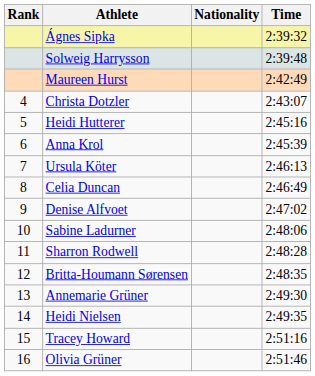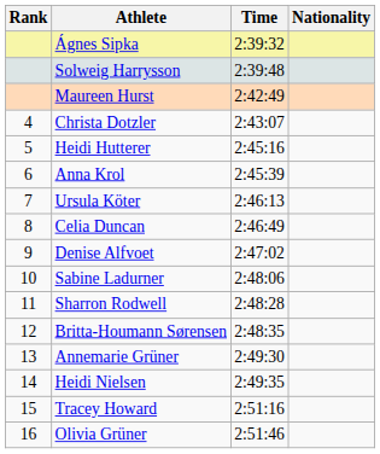 <table class="wikitable sortable">
 <tr>
 <th>Rank</th>
 <th>Athlete</th>
+<th>Time</th>
 <th>Nationality</th>
-<th>Time</th>
 </tr>
 <tr bgcolor=#F7F6A8>
 <td align=center></td>
 <td><a href='#'>Ágnes Sipka</a></td>
+<td>2:39:32</td>
 <td></td>
-<td>2:39:32</td>
 </tr>
 <tr bgcolor=#DCE5E5>
 <td align=center></td>
 <td><a href='#'>Solweig Harrysson</a></td>
+<td>2:39:48</td>
 <td></td>
-<td>2:39:48</td>
 </tr>
 <tr bgcolor=#FFDAB9>
 <td align=center></td>
 <td><a href='#'>Maureen Hurst</a></td>
+<td>2:42:49</td>
 <td></td>
-<td>2:42:49</td>
 </tr>
 <tr>
 <td align=center>4</td>
 <td><a href='#'>Christa Dotzler</a></td>
+<td>2:43:07</td>
 <td></td>
-<td>2:43:07</td>
 </tr>
 <tr>
 <td align=center>5</td>
 <td><a href='#'>Heidi Hutterer</a></td>
+<td>2:45:16</td>
 <td></td>
-<td>2:45:16</td>
 </tr>
 <tr>
 <td align=center>6</td>
 <td><a href='#'>Anna Krol</a></td>
+<td>2:45:39</td>
 <td></td>
-<td>2:45:39</td>
 </tr>
 <tr>
 <td align=center>7</td>
 <td><a href='#'>Ursula Köter</a></td>
+<td>2:46:13</td>
 <td></td>
-<td>2:46:13</td>
 </tr>
 <tr>
 <td align=center>8</td>
 <td><a href='#'>Celia Duncan</a></td>
+<td>2:46:49</td>
 <td></td>
-<td>2:46:49</td>
 </tr>
 <tr>
 <td align=center>9</td>
 <td><a href='#'>Denise Alfvoet</a></td>
+<td>2:47:02</td>
 <td></td>
-<td>2:47:02</td>
 </tr>
 <tr>
 <td align=center>10</td>
 <td><a href='#'>Sabine Ladurner</a></td>
+<td>2:48:06</td>
 <td></td>
-<td>2:48:06</td>
 </tr>
 <tr>
 <td align=center>11</td>
 <td><a href='#'>Sharron Rodwell</a></td>
+<td>2:48:28</td>
 <td></td>
-<td>2:48:28</td>
 </tr>
 <tr>
 <td align=center>12</td>
 <td><a href='#'>Britta-Houmann Sørensen</a></td>
+<td>2:48:35</td>
 <td></td>
-<td>2:48:35</td>
 </tr>
 <tr>
 <td align=center>13</td>
 <td><a href='#'>Annemarie Grüner</a></td>
+<td>2:49:30</td>
 <td></td>
-<td>2:49:30</td>
 </tr>
 <tr>
 <td align=center>14</td>
 <td><a href='#'>Heidi Nielsen</a></td>
+<td>2:49:35</td>
 <td></td>
-<td>2:49:35</td>
 </tr>
 <tr>
 <td align=center>15</td>
 <td><a href='#'>Tracey Howard</a></td>
+<td>2:51:16</td>
 <td></td>
-<td>2:51:16</td>
 </tr>
 <tr>
 <td align=center>16</td>
 <td><a href='#'>Olivia Grüner</a></td>
+<td>2:51:46</td>
 <td></td>
-<td>2:51:46</td>
 </tr>
 </table>
